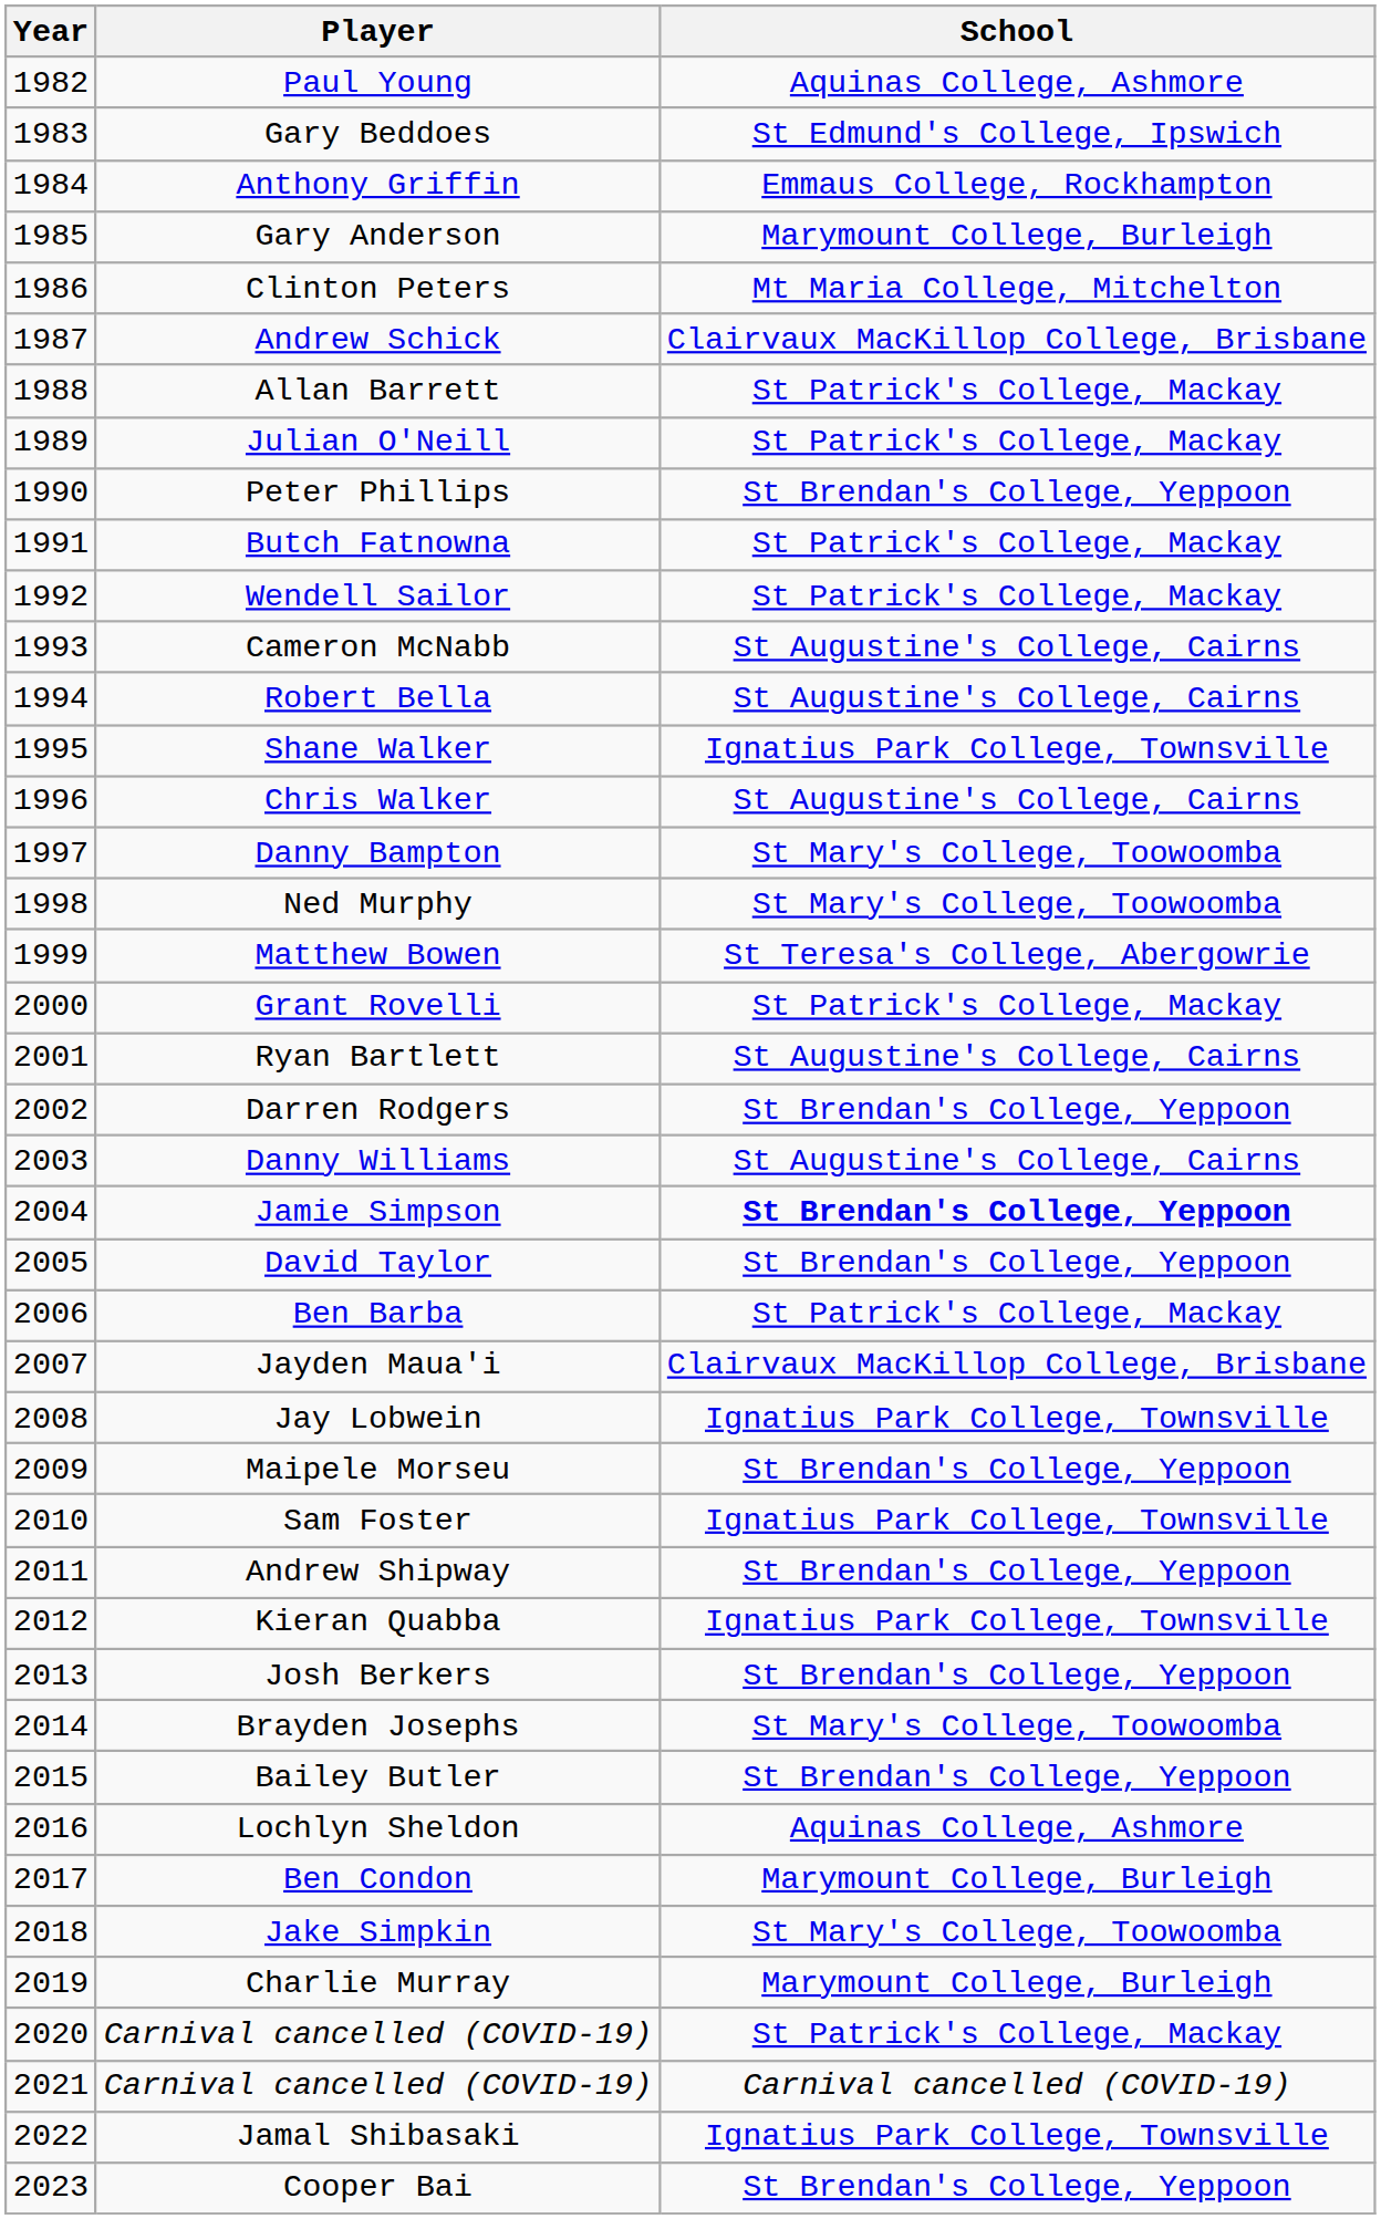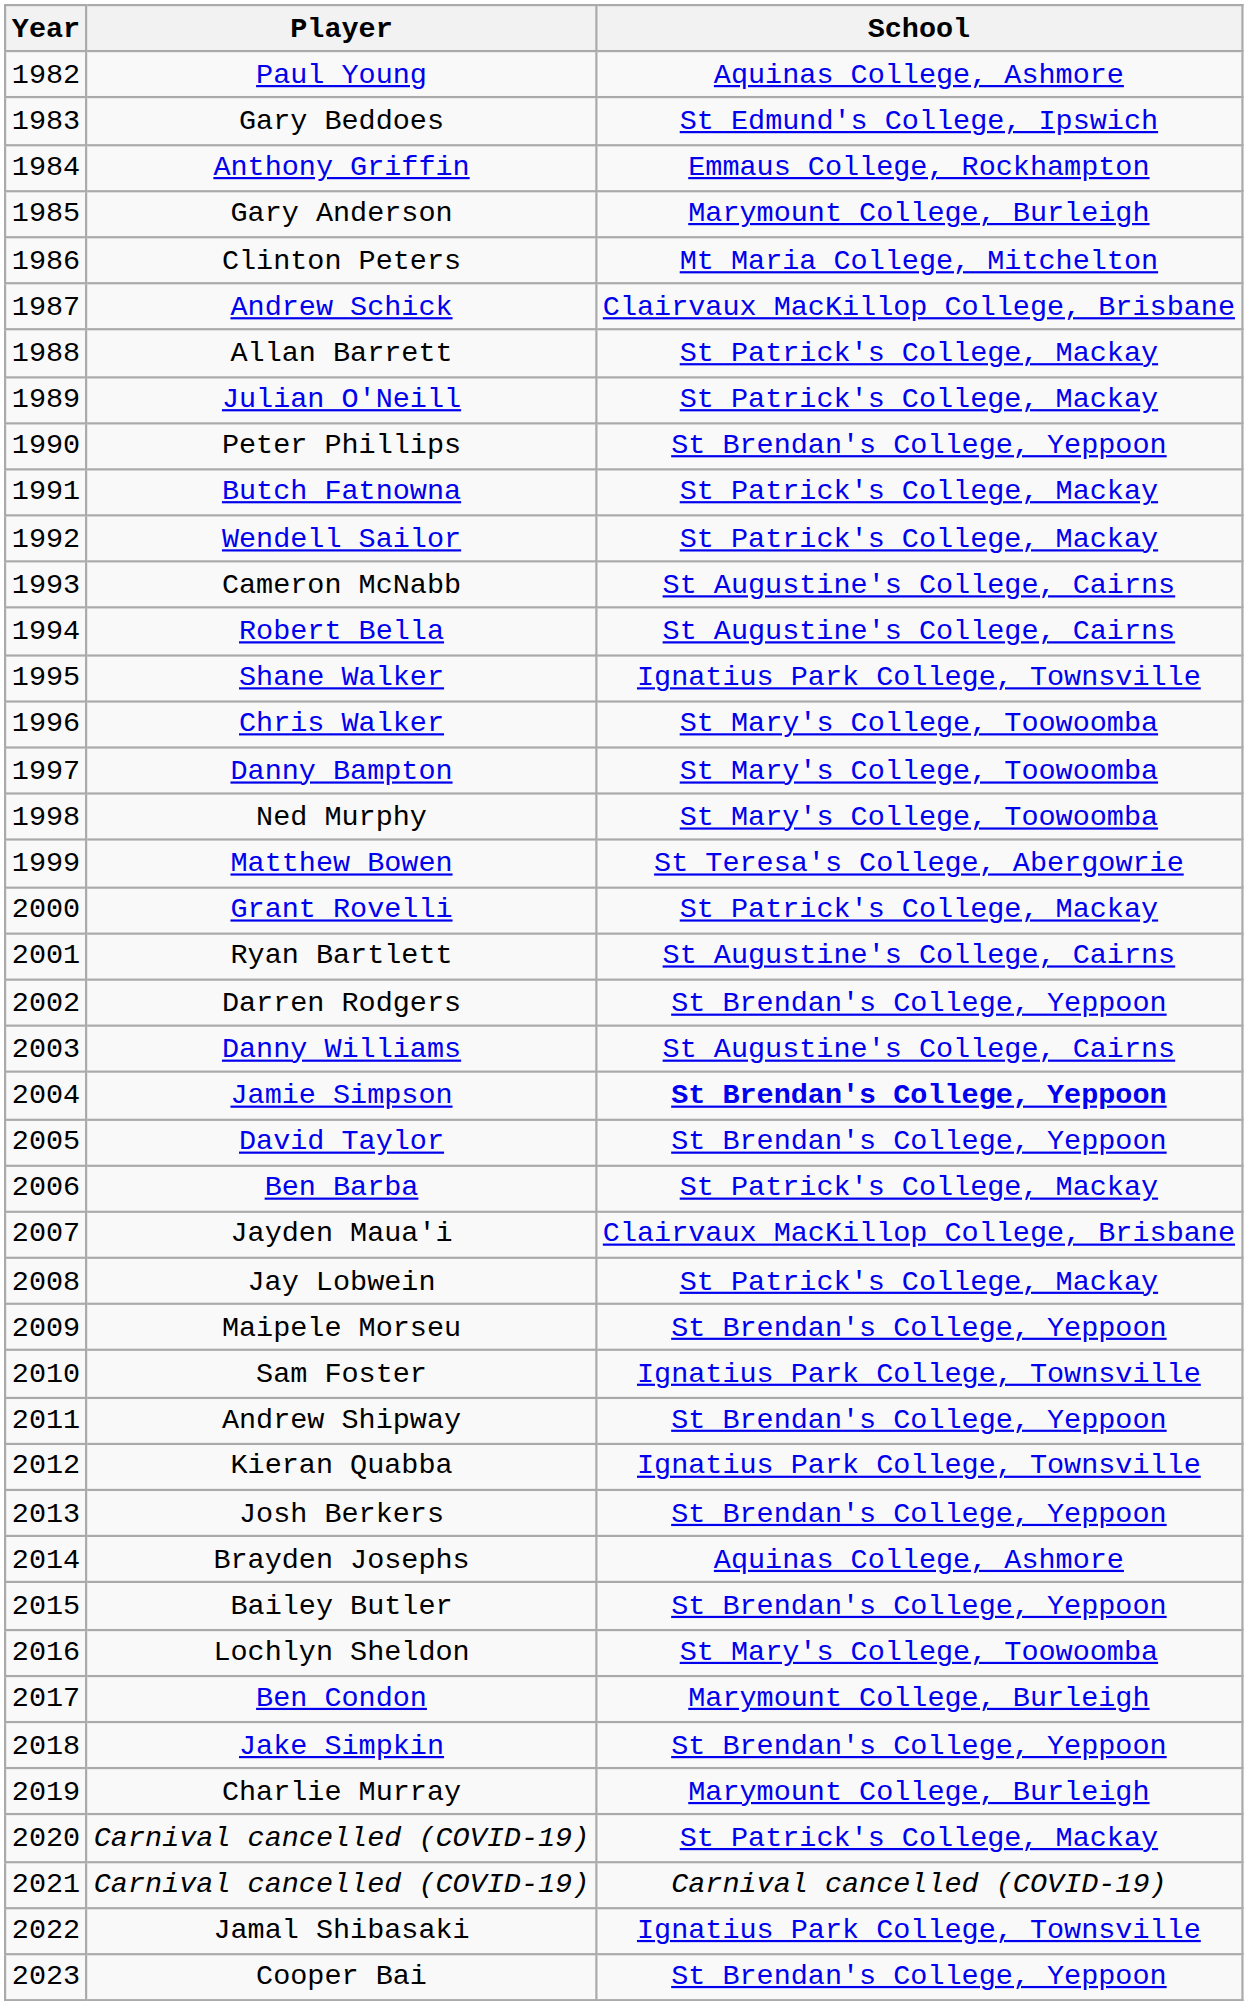 <table class="wikitable">
 <tr>
 <th>Year</th>
 <th>Player</th>
 <th>School</th>
 </tr>
 <tr>
 <td align=center>1982</td>
 <td align=center><a href='#'>Paul Young</a></td>
 <td align=center><a href='#'>Aquinas College, Ashmore</a></td>
 </tr>
 <tr>
 <td align=center>1983</td>
 <td align=center>Gary Beddoes</td>
 <td align=center><a href='#'>St Edmund's College, Ipswich</a></td>
 </tr>
 <tr>
 <td align=center>1984</td>
 <td align=center><a href='#'>Anthony Griffin</a></td>
 <td align=center><a href='#'>Emmaus College, Rockhampton</a></td>
 </tr>
 <tr>
 <td align=center>1985</td>
 <td align=center>Gary Anderson</td>
 <td align=center><a href='#'>Marymount College, Burleigh</a></td>
 </tr>
 <tr>
 <td align=center>1986</td>
 <td align=center>Clinton Peters</td>
 <td align=center><a href='#'>Mt Maria College, Mitchelton</a></td>
 </tr>
 <tr>
 <td align=center>1987</td>
 <td align=center><a href='#'>Andrew Schick</a></td>
 <td align=center><a href='#'>Clairvaux MacKillop College, Brisbane</a></td>
 </tr>
 <tr>
 <td align=center>1988</td>
 <td align=center>Allan Barrett</td>
 <td align=center><a href='#'>St Patrick's College, Mackay</a></td>
 </tr>
 <tr>
 <td align=center>1989</td>
 <td align=center><a href='#'>Julian O'Neill</a></td>
 <td align=center><a href='#'>St Patrick's College, Mackay</a></td>
 </tr>
 <tr>
 <td align=center>1990</td>
 <td align=center>Peter Phillips</td>
 <td align=center><a href='#'>St Brendan's College, Yeppoon</a></td>
 </tr>
 <tr>
 <td align=center>1991</td>
 <td align=center><a href='#'>Butch Fatnowna</a></td>
 <td align=center><a href='#'>St Patrick's College, Mackay</a></td>
 </tr>
 <tr>
 <td align=center>1992</td>
 <td align=center><a href='#'>Wendell Sailor</a></td>
 <td align=center><a href='#'>St Patrick's College, Mackay</a></td>
 </tr>
 <tr>
 <td align=center>1993</td>
 <td align=center>Cameron McNabb</td>
 <td align=center><a href='#'>St Augustine's College, Cairns</a></td>
 </tr>
 <tr>
 <td align=center>1994</td>
 <td align=center><a href='#'>Robert Bella</a></td>
 <td align=center><a href='#'>St Augustine's College, Cairns</a></td>
 </tr>
 <tr>
 <td align=center>1995</td>
 <td align=center><a href='#'>Shane Walker</a></td>
 <td align=center><a href='#'>Ignatius Park College, Townsville</a></td>
 </tr>
 <tr>
 <td align=center>1996</td>
 <td align=center><a href='#'>Chris Walker</a></td>
-<td align=center><a href='#'>St Augustine's College, Cairns</a></td>
+<td align=center><a href='#'>St Mary's College, Toowoomba</a></td>
 </tr>
 <tr>
 <td align=center>1997</td>
 <td align=center><a href='#'>Danny Bampton</a></td>
 <td align=center><a href='#'>St Mary's College, Toowoomba</a></td>
 </tr>
 <tr>
 <td align=center>1998</td>
 <td align=center>Ned Murphy</td>
 <td align=center><a href='#'>St Mary's College, Toowoomba</a></td>
 </tr>
 <tr>
 <td align=center>1999</td>
 <td align=center><a href='#'>Matthew Bowen</a></td>
 <td align=center><a href='#'>St Teresa's College, Abergowrie</a></td>
 </tr>
 <tr>
 <td align=center>2000</td>
 <td align=center><a href='#'>Grant Rovelli</a></td>
 <td align=center><a href='#'>St Patrick's College, Mackay</a></td>
 </tr>
 <tr>
 <td align=center>2001</td>
 <td align=center>Ryan Bartlett</td>
 <td align=center><a href='#'>St Augustine's College, Cairns</a></td>
 </tr>
 <tr>
 <td align=center>2002</td>
 <td align=center>Darren Rodgers</td>
 <td align=center><a href='#'>St Brendan's College, Yeppoon</a></td>
 </tr>
 <tr>
 <td align=center>2003</td>
 <td align=center><a href='#'>Danny Williams</a></td>
 <td align=center><a href='#'>St Augustine's College, Cairns</a></td>
 </tr>
 <tr>
 <td align=center>2004</td>
 <td align=center><a href='#'>Jamie Simpson</a></td>
 <td align=center><strong><a href='#'>St Brendan's College, Yeppoon</a></strong></td>
 </tr>
 <tr>
 <td align=center>2005</td>
 <td align=center><a href='#'>David Taylor</a></td>
 <td align=center><a href='#'>St Brendan's College, Yeppoon</a></td>
 </tr>
 <tr>
 <td align=center>2006</td>
 <td align=center><a href='#'>Ben Barba</a></td>
 <td align=center><a href='#'>St Patrick's College, Mackay</a></td>
 </tr>
 <tr>
 <td align=center>2007</td>
 <td align=center>Jayden Maua'i</td>
 <td align=center><a href='#'>Clairvaux MacKillop College, Brisbane</a></td>
 </tr>
 <tr>
 <td align=center>2008</td>
 <td align=center>Jay Lobwein</td>
-<td align=center><a href='#'>Ignatius Park College, Townsville</a></td>
+<td align=center><a href='#'>St Patrick's College, Mackay</a></td>
 </tr>
 <tr>
 <td align=center>2009</td>
 <td align=center>Maipele Morseu</td>
 <td align=center><a href='#'>St Brendan's College, Yeppoon</a></td>
 </tr>
 <tr>
 <td align=center>2010</td>
 <td align=center>Sam Foster</td>
 <td align=center><a href='#'>Ignatius Park College, Townsville</a></td>
 </tr>
 <tr>
 <td align=center>2011</td>
 <td align=center>Andrew Shipway</td>
 <td align=center><a href='#'>St Brendan's College, Yeppoon</a></td>
 </tr>
 <tr>
 <td align=center>2012</td>
 <td align=center>Kieran Quabba</td>
 <td align=center><a href='#'>Ignatius Park College, Townsville</a></td>
 </tr>
 <tr>
 <td align=center>2013</td>
 <td align=center>Josh Berkers</td>
 <td align=center><a href='#'>St Brendan's College, Yeppoon</a></td>
 </tr>
 <tr>
 <td align=center>2014</td>
 <td align=center>Brayden Josephs</td>
-<td align=center><a href='#'>St Mary's College, Toowoomba</a></td>
+<td align=center><a href='#'>Aquinas College, Ashmore</a></td>
 </tr>
 <tr>
 <td align=center>2015</td>
 <td align=center>Bailey Butler</td>
 <td align=center><a href='#'>St Brendan's College, Yeppoon</a></td>
 </tr>
 <tr>
 <td align=center>2016</td>
 <td align=center>Lochlyn Sheldon</td>
-<td align=center><a href='#'>Aquinas College, Ashmore</a></td>
+<td align=center><a href='#'>St Mary's College, Toowoomba</a></td>
 </tr>
 <tr>
 <td align=center>2017</td>
 <td align=center><a href='#'>Ben Condon</a></td>
 <td align=center><a href='#'>Marymount College, Burleigh</a></td>
 </tr>
 <tr>
 <td align=center>2018</td>
 <td align=center><a href='#'>Jake Simpkin</a></td>
-<td align=center><a href='#'>St Mary's College, Toowoomba</a></td>
+<td align=center><a href='#'>St Brendan's College, Yeppoon</a></td>
 </tr>
 <tr>
 <td align=center>2019</td>
 <td align=center>Charlie Murray</td>
 <td align=center><a href='#'>Marymount College, Burleigh</a></td>
 </tr>
 <tr>
 <td align=center>2020</td>
 <td align=center><em>Carnival cancelled (COVID-19)</em></td>
 <td align=center><a href='#'>St Patrick's College, Mackay</a></td>
 </tr>
 <tr>
 <td align=center>2021</td>
 <td align=center><em>Carnival cancelled (COVID-19)</em></td>
 <td align=center><em>Carnival cancelled (COVID-19)</em></td>
 </tr>
 <tr>
 <td align=center>2022</td>
 <td align=center>Jamal Shibasaki</td>
 <td align=center><a href='#'>Ignatius Park College, Townsville</a></td>
 </tr>
 <tr>
 <td align=center>2023</td>
 <td align=center>Cooper Bai</td>
 <td align=center><a href='#'>St Brendan's College, Yeppoon</a></td>
 </tr>
 </table>
